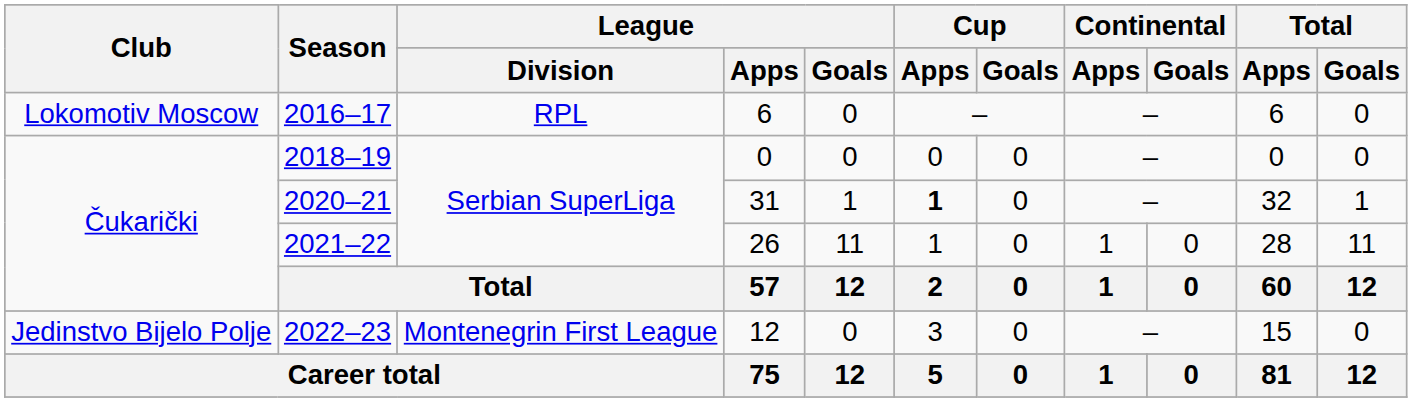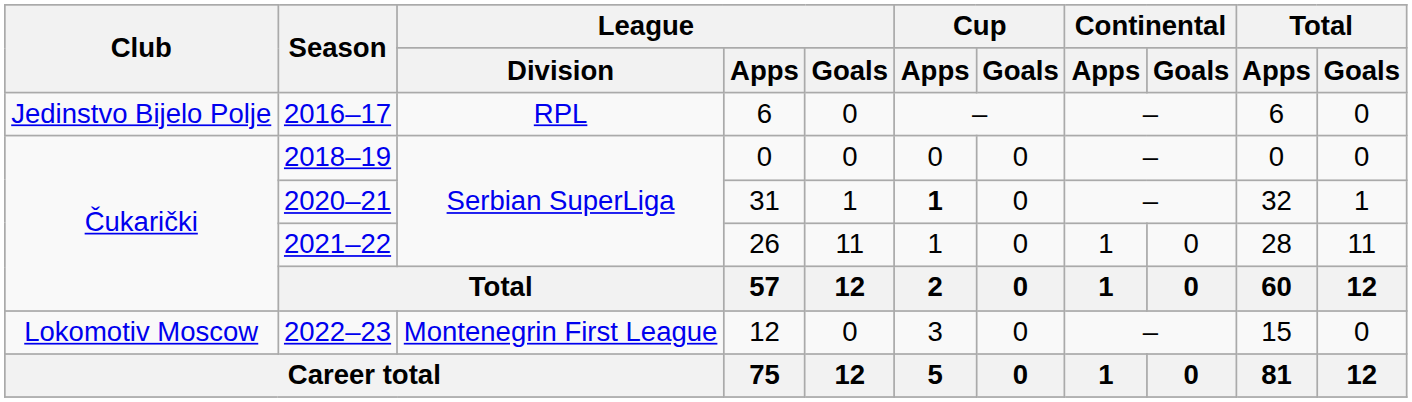 <table class="wikitable" style="text-align:center">
 <tr>
 <th rowspan=2>Club</th>
 <th rowspan=2>Season</th>
 <th colspan=3>League</th>
 <th colspan=2>Cup</th>
 <th colspan=2>Continental</th>
 <th colspan=2>Total</th>
 </tr>
 <tr>
 <th>Division</th>
 <th>Apps</th>
 <th>Goals</th>
 <th>Apps</th>
 <th>Goals</th>
 <th>Apps</th>
 <th>Goals</th>
 <th>Apps</th>
 <th>Goals</th>
 </tr>
 <tr>
-<td><a href='#'>Lokomotiv Moscow</a></td>
+<td><a href='#'>Jedinstvo Bijelo Polje</a></td>
 <td><a href='#'>2016–17</a></td>
 <td><a href='#'>RPL</a></td>
 <td>6</td>
 <td>0</td>
 <td colspan=2>–</td>
 <td colspan=2>–</td>
 <td>6</td>
 <td>0</td>
 </tr>
 <tr>
 <td rowspan="4"><a href='#'>Čukarički</a></td>
 <td><a href='#'>2018–19</a></td>
 <td rowspan="3"><a href='#'>Serbian SuperLiga</a></td>
 <td>0</td>
 <td>0</td>
 <td>0</td>
 <td>0</td>
 <td colspan=2>–</td>
 <td>0</td>
 <td>0</td>
 </tr>
 <tr>
 <td><a href='#'>2020–21</a></td>
 <td>31</td>
 <td>1</td>
 <td><strong>1</strong></td>
 <td>0</td>
 <td colspan=2>–</td>
 <td>32</td>
 <td>1</td>
 </tr>
 <tr>
 <td><a href='#'>2021–22</a></td>
 <td>26</td>
 <td>11</td>
 <td>1</td>
 <td>0</td>
 <td>1</td>
 <td>0</td>
 <td>28</td>
 <td>11</td>
 </tr>
 <tr>
 <th colspan=2>Total</th>
 <th>57</th>
 <th>12</th>
 <th>2</th>
 <th>0</th>
 <th>1</th>
 <th>0</th>
 <th>60</th>
 <th>12</th>
 </tr>
 <tr>
-<td><a href='#'>Jedinstvo Bijelo Polje</a></td>
+<td><a href='#'>Lokomotiv Moscow</a></td>
 <td><a href='#'>2022–23</a></td>
 <td><a href='#'>Montenegrin First League</a></td>
 <td>12</td>
 <td>0</td>
 <td>3</td>
 <td>0</td>
 <td colspan=2>–</td>
 <td>15</td>
 <td>0</td>
 </tr>
 <tr>
 <th colspan=3>Career total</th>
 <th>75</th>
 <th>12</th>
 <th>5</th>
 <th>0</th>
 <th>1</th>
 <th>0</th>
 <th>81</th>
 <th>12</th>
 </tr>
 </table>
